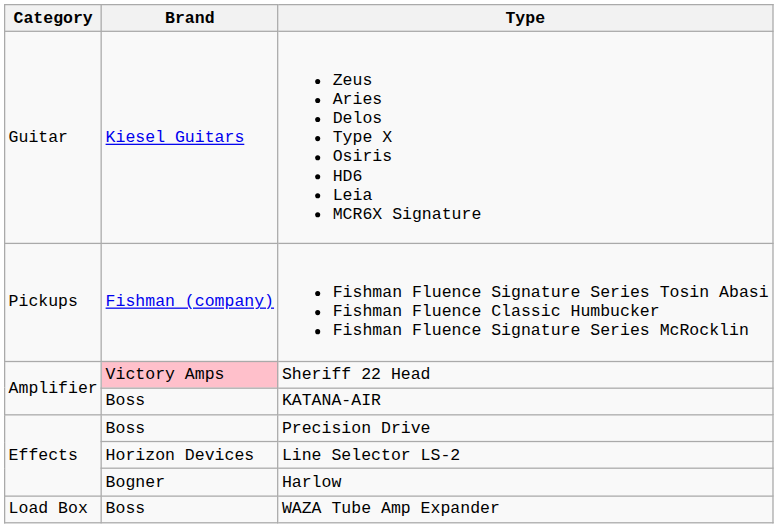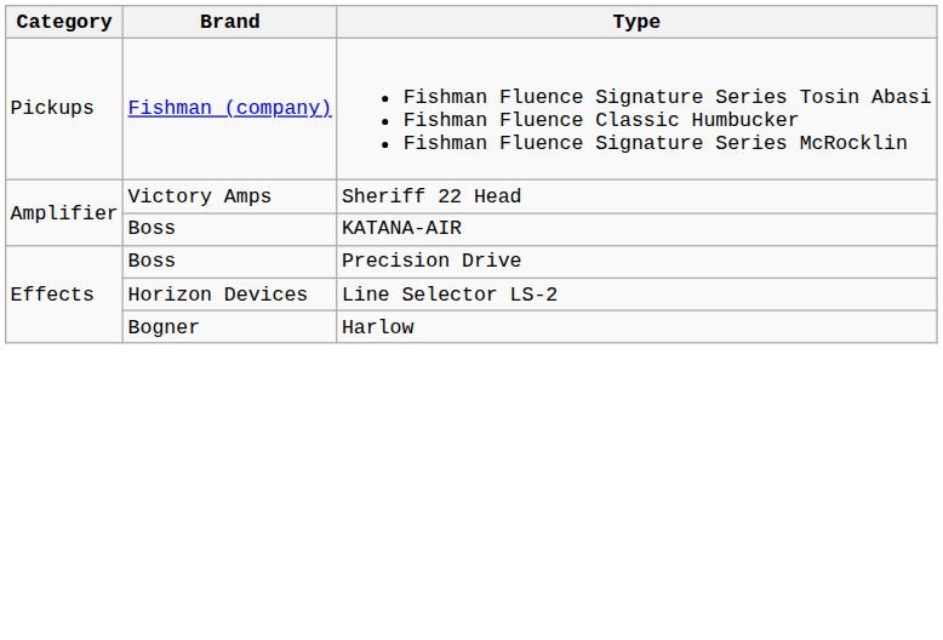 <table class="wikitable" border: none;">
 <tr>
 <th>Category</th>
 <th>Brand</th>
 <th>Type</th>
-</tr>
-<tr>
-<td>Guitar</td>
-<td><a href='#'>Kiesel Guitars</a></td>
-<td><br><ul><li>Zeus</li><li>Aries</li><li>Delos</li><li>Type X</li><li>Osiris</li><li>HD6</li><li>Leia</li><li>MCR6X Signature</li></ul></td>
 </tr>
 <tr>
 <td>Pickups</td>
 <td><a href='#'>Fishman (company)</a></td>
 <td><br><ul><li>Fishman Fluence Signature Series Tosin Abasi</li><li>Fishman Fluence Classic Humbucker</li><li>Fishman Fluence Signature Series McRocklin</li></ul></td>
 </tr>
 <tr>
 <td rowspan="2">Amplifier</td>
-<td style="background: pink;">Victory Amps</td>
+<td>Victory Amps</td>
 <td>Sheriff 22 Head</td>
 </tr>
 <tr>
 <td>Boss</td>
 <td>KATANA-AIR</td>
 </tr>
 <tr>
 <td rowspan="3">Effects</td>
 <td>Boss</td>
 <td>Precision Drive</td>
 </tr>
 <tr>
 <td>Horizon Devices</td>
 <td>Line Selector LS-2</td>
 </tr>
 <tr>
 <td>Bogner</td>
 <td>Harlow</td>
 </tr>
-<tr>
-<td>Load Box</td>
-<td>Boss</td>
-<td>WAZA Tube Amp Expander</td>
-</tr>
 </table>
